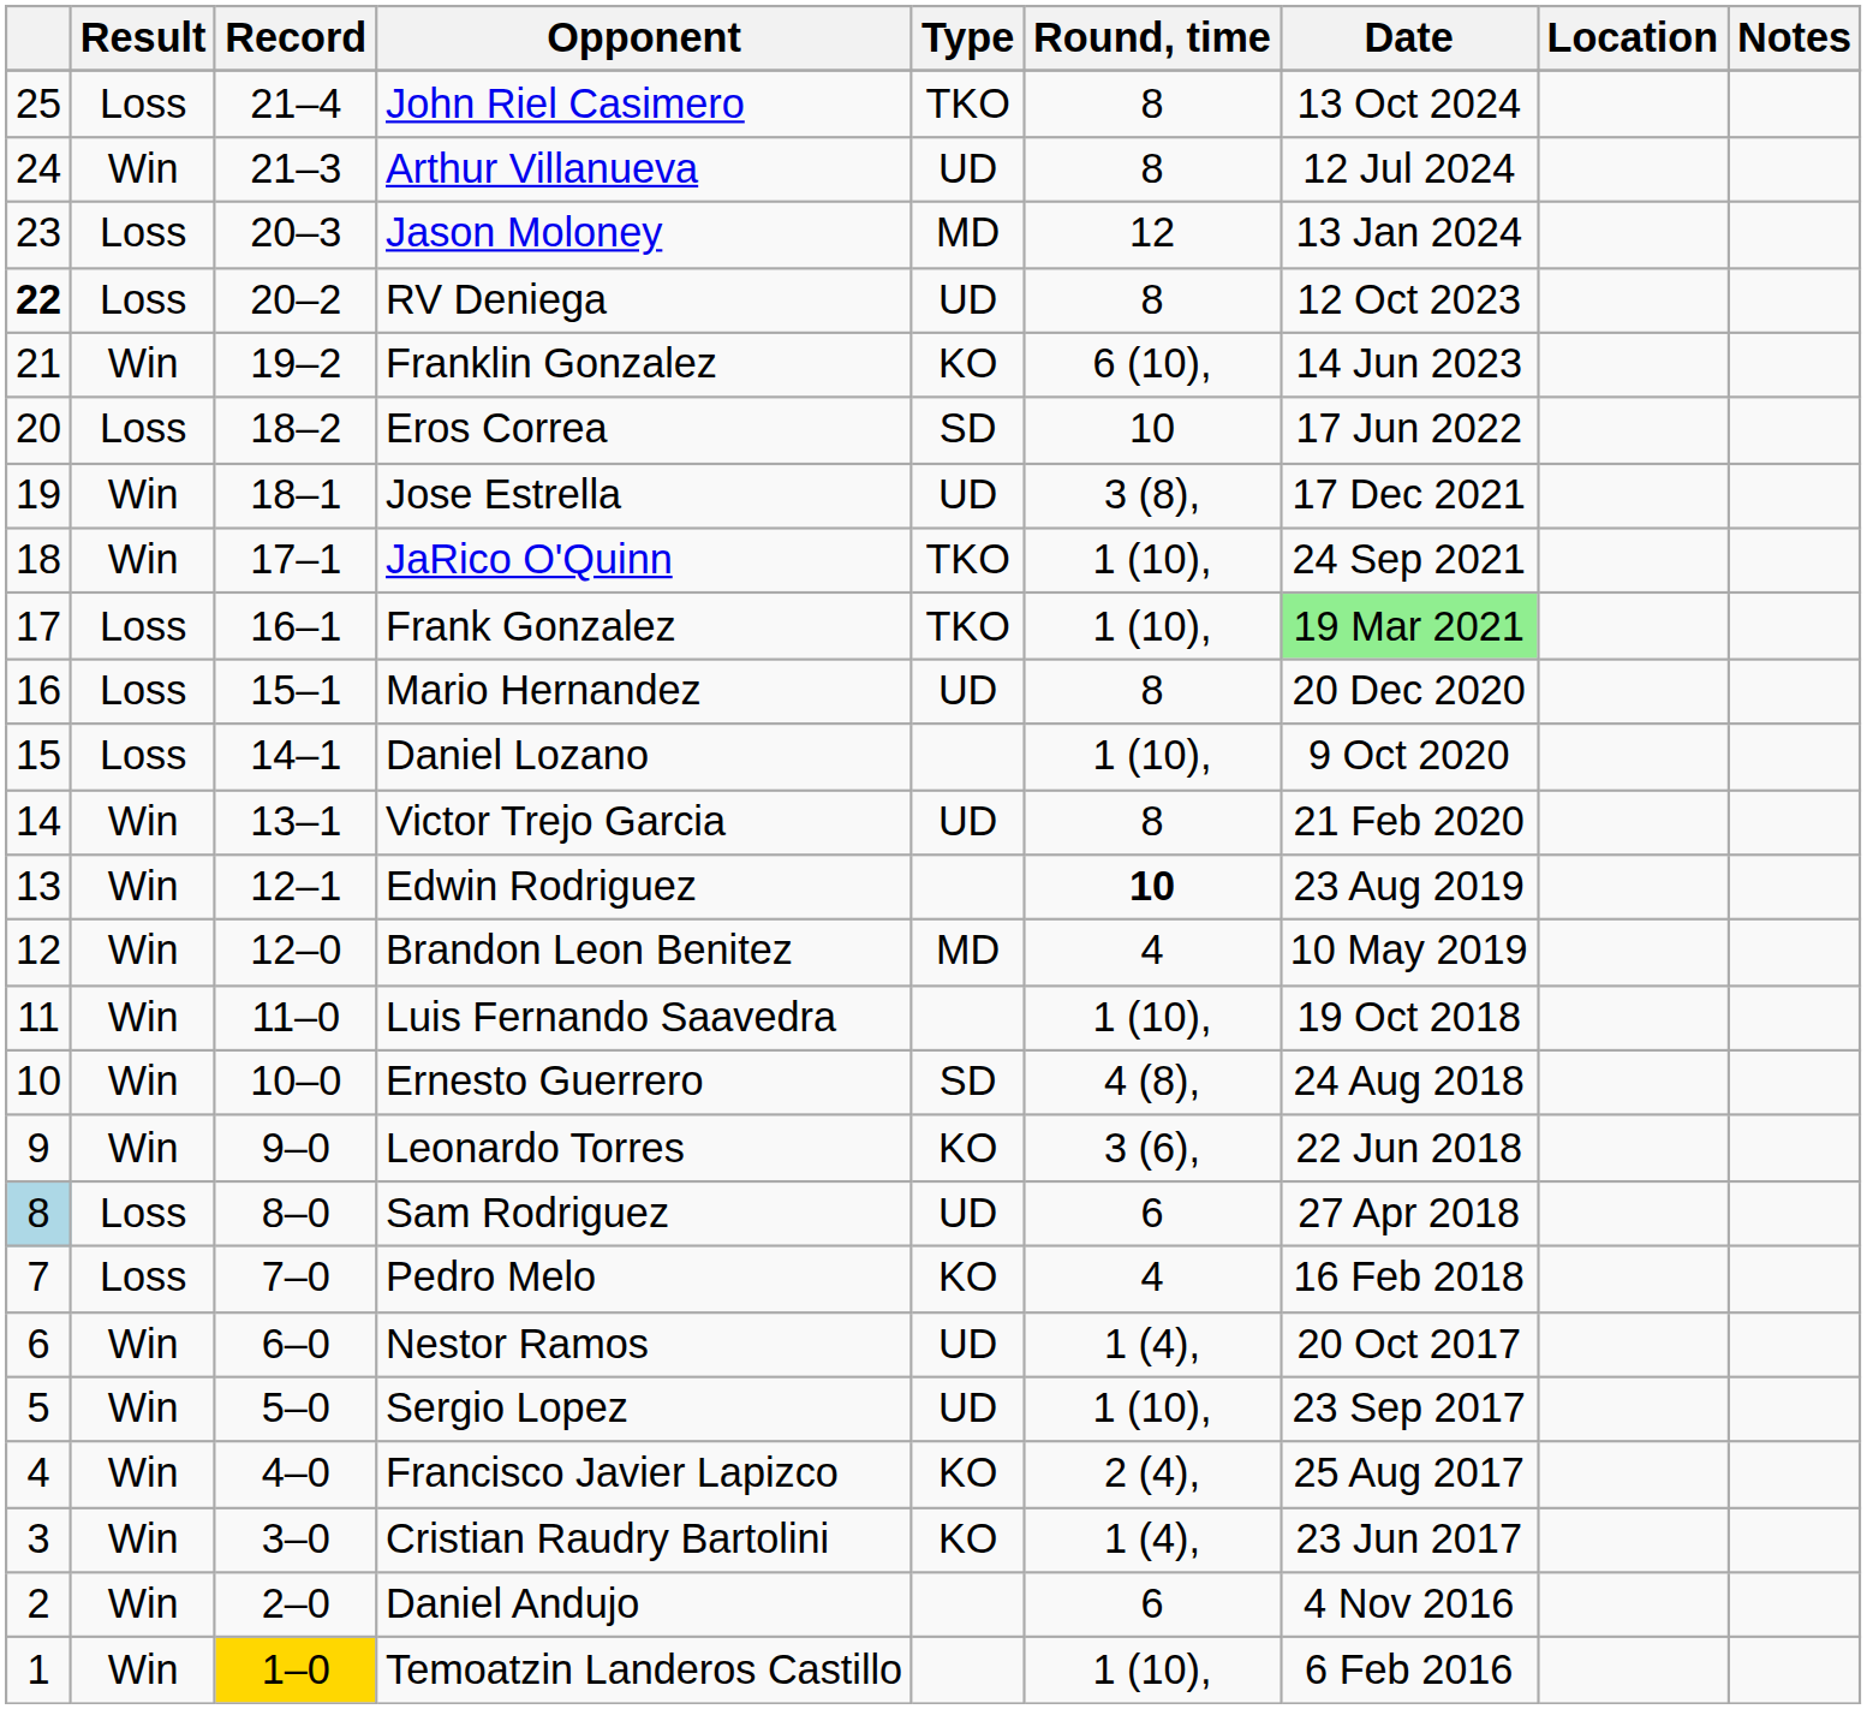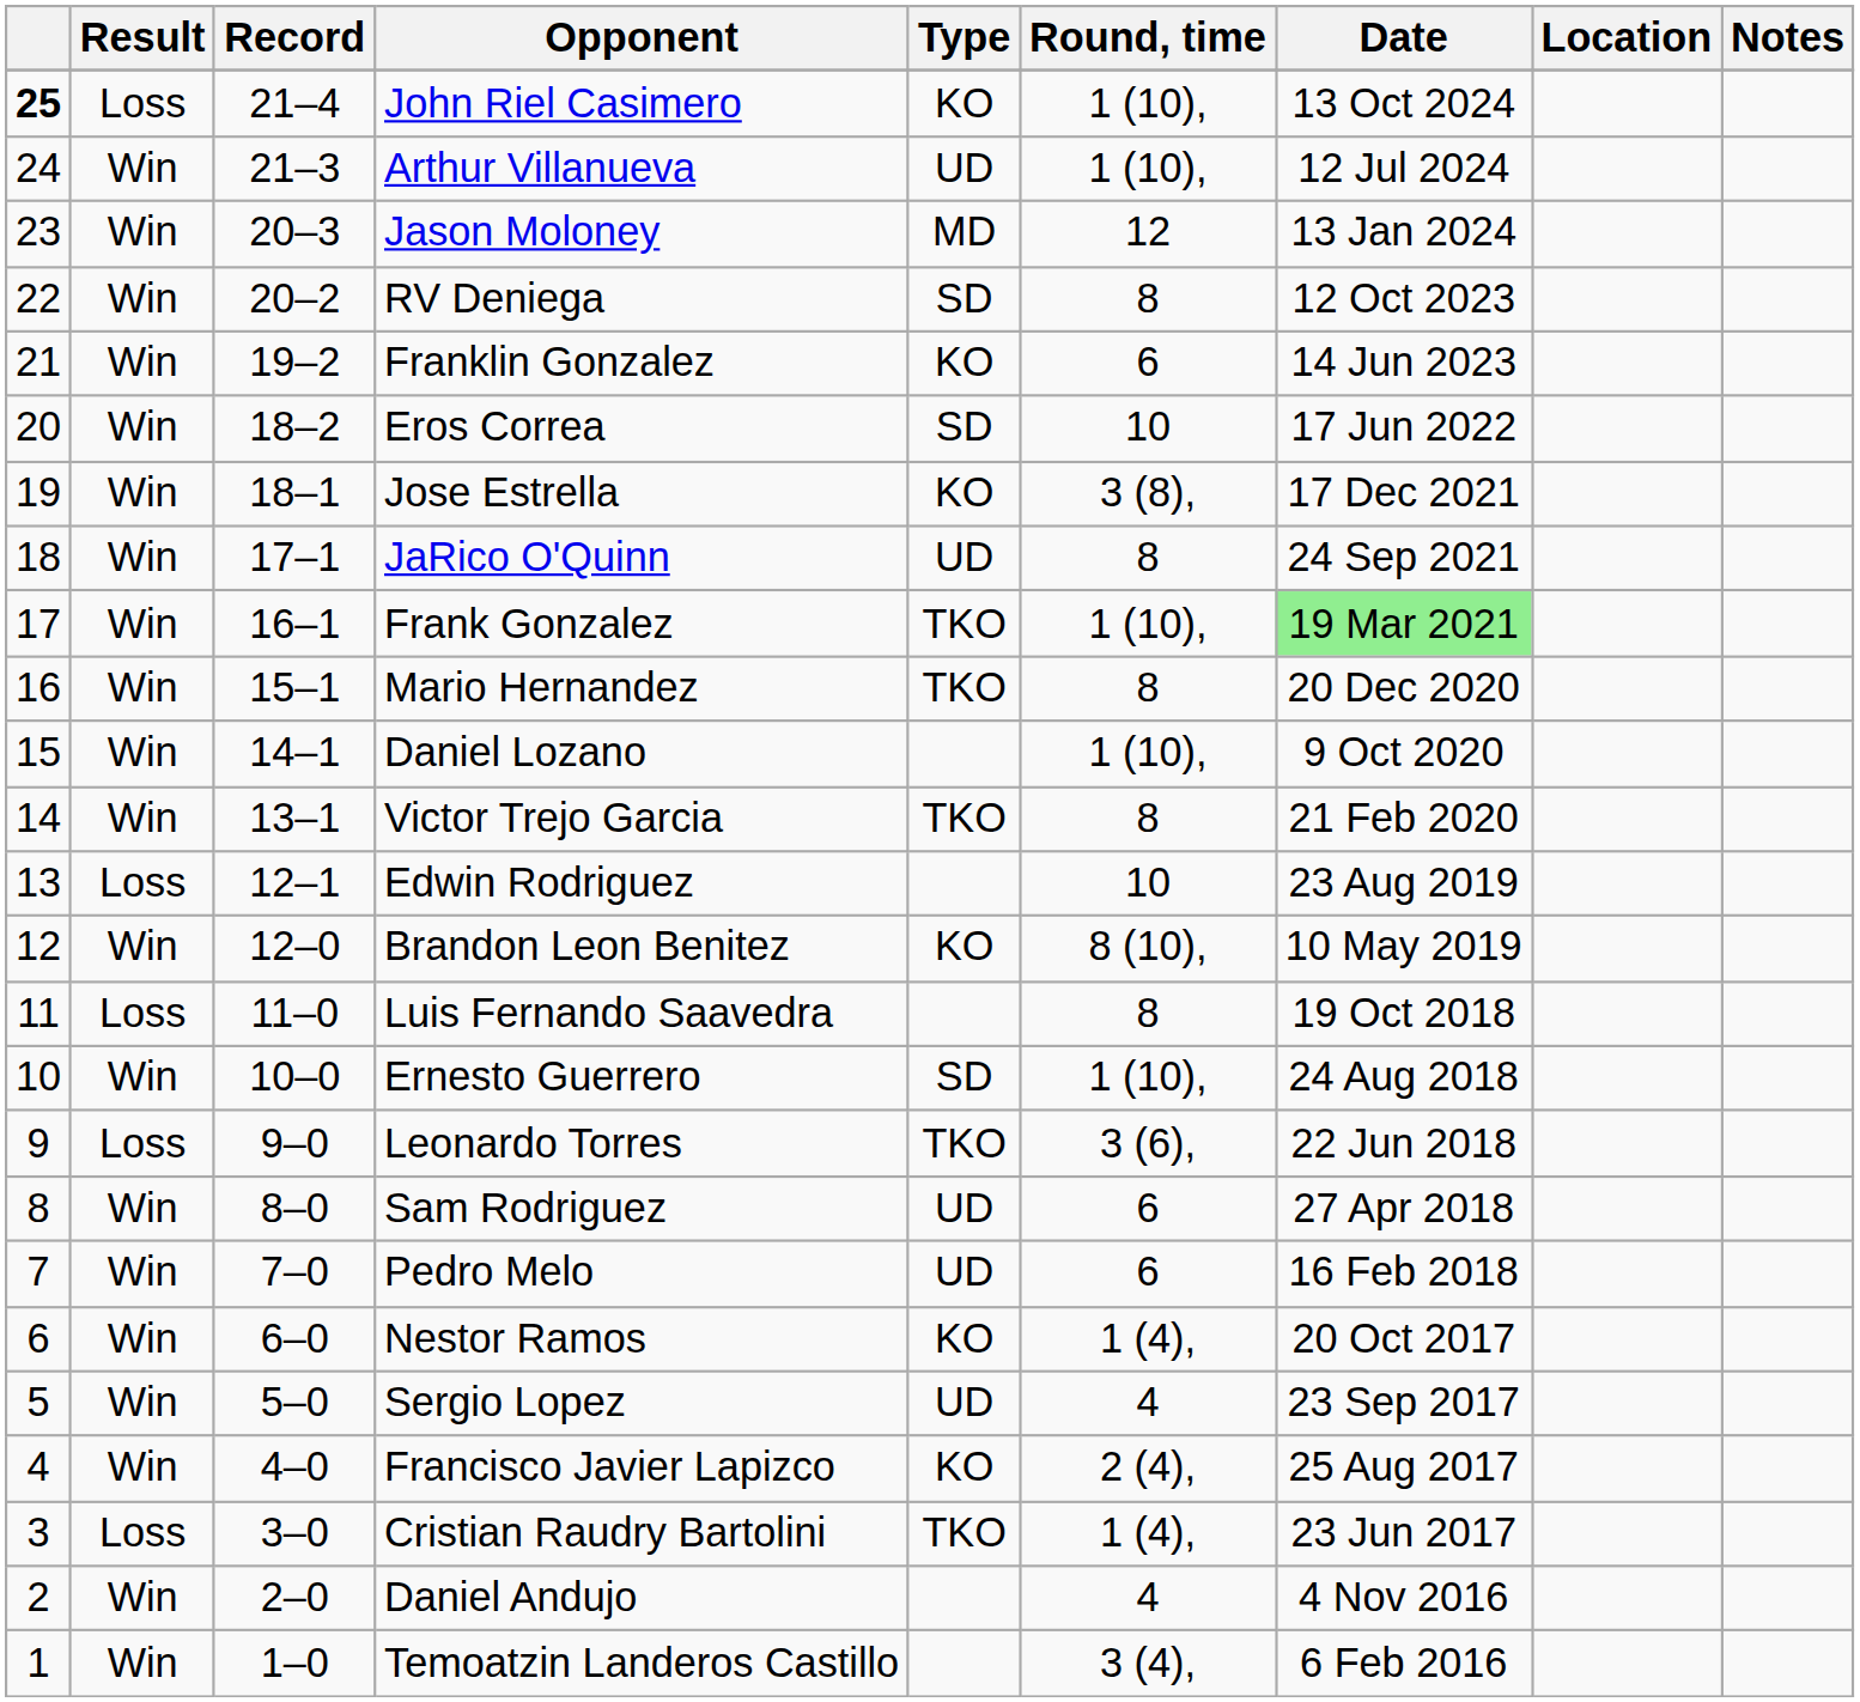 <table class="wikitable" style="text-align:center">
 <tr>
 <th></th>
 <th>Result</th>
 <th>Record</th>
 <th>Opponent</th>
 <th>Type</th>
 <th>Round, time</th>
 <th>Date</th>
 <th>Location</th>
 <th>Notes</th>
 </tr>
 <tr>
 </tr>
 <tr>
-<td>25</td>
+<td><strong>25</strong></td>
 <td>Loss</td>
 <td>21–4</td>
 <td align=left><a href='#'>John Riel Casimero</a></td>
-<td>TKO</td>
-<td>8</td>
+<td>KO</td>
+<td>1 (10), </td>
 <td>13 Oct 2024</td>
 <td align=left></td>
 <td></td>
 </tr>
 <tr>
 <td>24</td>
 <td>Win</td>
 <td>21–3</td>
 <td align=left><a href='#'>Arthur Villanueva</a></td>
 <td>UD</td>
-<td>8</td>
+<td>1 (10), </td>
 <td>12 Jul 2024</td>
 <td align=left></td>
 <td></td>
 </tr>
 <tr>
 <td>23</td>
-<td>Loss</td>
+<td>Win</td>
 <td>20–3</td>
 <td align=left><a href='#'>Jason Moloney</a></td>
 <td>MD</td>
 <td>12</td>
 <td>13 Jan 2024</td>
 <td align=left></td>
 <td align=left></td>
 </tr>
 <tr>
-<td><strong>22</strong></td>
-<td>Loss</td>
+<td>22</td>
+<td>Win</td>
 <td>20–2</td>
 <td align=left>RV Deniega</td>
-<td>UD</td>
+<td>SD</td>
 <td>8</td>
 <td>12 Oct 2023</td>
 <td align=left></td>
 <td></td>
 </tr>
 <tr>
 <td>21</td>
 <td>Win</td>
 <td>19–2</td>
 <td align=left>Franklin Gonzalez</td>
 <td>KO</td>
-<td>6 (10), </td>
+<td>6</td>
 <td>14 Jun 2023</td>
 <td align=left></td>
 <td></td>
 </tr>
 <tr>
 <td>20</td>
-<td>Loss</td>
+<td>Win</td>
 <td>18–2</td>
 <td align=left>Eros Correa</td>
 <td>SD</td>
 <td>10</td>
 <td>17 Jun 2022</td>
 <td align=left></td>
 <td></td>
 </tr>
 <tr>
 <td>19</td>
 <td>Win</td>
 <td>18–1</td>
 <td align=left>Jose Estrella</td>
-<td>UD</td>
+<td>KO</td>
 <td>3 (8), </td>
 <td>17 Dec 2021</td>
 <td align=left></td>
 <td align=left></td>
 </tr>
 <tr>
 <td>18</td>
 <td>Win</td>
 <td>17–1</td>
 <td align=left><a href='#'>JaRico O'Quinn</a></td>
-<td>TKO</td>
-<td>1 (10), </td>
+<td>UD</td>
+<td>8</td>
 <td>24 Sep 2021</td>
 <td align=left></td>
 <td align=left></td>
 </tr>
 <tr>
 <td>17</td>
-<td>Loss</td>
+<td>Win</td>
 <td>16–1</td>
 <td align=left>Frank Gonzalez</td>
 <td>TKO</td>
 <td>1 (10), </td>
 <td style="background: lightgreen;">19 Mar 2021</td>
 <td align=left></td>
 <td align=left></td>
 </tr>
 <tr>
 <td>16</td>
-<td>Loss</td>
+<td>Win</td>
 <td>15–1</td>
 <td align=left>Mario Hernandez</td>
-<td>UD</td>
+<td>TKO</td>
 <td>8</td>
 <td>20 Dec 2020</td>
 <td align=left></td>
 <td align=left></td>
 </tr>
 <tr>
 <td>15</td>
-<td>Loss</td>
+<td>Win</td>
 <td>14–1</td>
 <td align=left>Daniel Lozano</td>
 <td></td>
 <td>1 (10), </td>
 <td>9 Oct 2020</td>
 <td align=left></td>
 <td align=left></td>
 </tr>
 <tr>
 <td>14</td>
 <td>Win</td>
 <td>13–1</td>
 <td align=left>Victor Trejo Garcia</td>
-<td>UD</td>
+<td>TKO</td>
 <td>8</td>
 <td>21 Feb 2020</td>
 <td align=left></td>
 <td align=left></td>
 </tr>
 <tr>
 <td>13</td>
-<td>Win</td>
+<td>Loss</td>
 <td>12–1</td>
 <td align=left>Edwin Rodriguez</td>
 <td></td>
-<td><strong>10</strong></td>
+<td>10</td>
 <td>23 Aug 2019</td>
 <td align=left></td>
 <td align=left></td>
 </tr>
 <tr>
 <td>12</td>
 <td>Win</td>
 <td>12–0</td>
 <td align=left>Brandon Leon Benitez</td>
-<td>MD</td>
-<td>4</td>
+<td>KO</td>
+<td>8 (10), </td>
 <td>10 May 2019</td>
 <td align=left></td>
 <td align=left></td>
 </tr>
 <tr>
 <td>11</td>
-<td>Win</td>
+<td>Loss</td>
 <td>11–0</td>
 <td align=left>Luis Fernando Saavedra</td>
 <td></td>
-<td>1 (10), </td>
+<td>8</td>
 <td>19 Oct 2018</td>
 <td align=left></td>
 <td align=left></td>
 </tr>
 <tr>
 <td>10</td>
 <td>Win</td>
 <td>10–0</td>
 <td align=left>Ernesto Guerrero</td>
 <td>SD</td>
-<td>4 (8), </td>
+<td>1 (10), </td>
 <td>24 Aug 2018</td>
 <td align=left></td>
 <td align=left></td>
 </tr>
 <tr>
 <td>9</td>
-<td>Win</td>
+<td>Loss</td>
 <td>9–0</td>
 <td align=left>Leonardo Torres</td>
-<td>KO</td>
+<td>TKO</td>
 <td>3 (6), </td>
 <td>22 Jun 2018</td>
 <td align=left></td>
 <td align=left></td>
 </tr>
 <tr>
-<td style="background: lightblue;">8</td>
-<td>Loss</td>
+<td>8</td>
+<td>Win</td>
 <td>8–0</td>
 <td align=left>Sam Rodriguez</td>
 <td>UD</td>
 <td>6</td>
 <td>27 Apr 2018</td>
 <td align=left></td>
 <td align=left></td>
 </tr>
 <tr>
 <td>7</td>
-<td>Loss</td>
+<td>Win</td>
 <td>7–0</td>
 <td align=left>Pedro Melo</td>
-<td>KO</td>
-<td>4</td>
+<td>UD</td>
+<td>6</td>
 <td>16 Feb 2018</td>
 <td align=left></td>
 <td align=left></td>
 </tr>
 <tr>
 <td>6</td>
 <td>Win</td>
 <td>6–0</td>
 <td align=left>Nestor Ramos</td>
-<td>UD</td>
+<td>KO</td>
 <td>1 (4), </td>
 <td>20 Oct 2017</td>
 <td align=left></td>
 <td align=left></td>
 </tr>
 <tr>
 <td>5</td>
 <td>Win</td>
 <td>5–0</td>
 <td align=left>Sergio Lopez</td>
 <td>UD</td>
-<td>1 (10), </td>
+<td>4</td>
 <td>23 Sep 2017</td>
 <td align=left></td>
 <td align=left></td>
 </tr>
 <tr>
 <td>4</td>
 <td>Win</td>
 <td>4–0</td>
 <td align=left>Francisco Javier Lapizco</td>
 <td>KO</td>
 <td>2 (4), </td>
 <td>25 Aug 2017</td>
 <td align=left></td>
 <td align=left></td>
 </tr>
 <tr>
 <td>3</td>
-<td>Win</td>
+<td>Loss</td>
 <td>3–0</td>
 <td align=left>Cristian Raudry Bartolini</td>
-<td>KO</td>
+<td>TKO</td>
 <td>1 (4), </td>
 <td>23 Jun 2017</td>
 <td align=left></td>
 <td align=left></td>
 </tr>
 <tr>
 <td>2</td>
 <td>Win</td>
 <td>2–0</td>
 <td align=left>Daniel Andujo</td>
 <td></td>
-<td>6</td>
+<td>4</td>
 <td>4 Nov 2016</td>
 <td align=left></td>
 <td align=left></td>
 </tr>
 <tr>
 <td>1</td>
 <td>Win</td>
-<td style="background: gold;">1–0</td>
+<td>1–0</td>
 <td align=left>Temoatzin Landeros Castillo</td>
 <td></td>
-<td>1 (10), </td>
+<td>3 (4), </td>
 <td>6 Feb 2016</td>
 <td align=left></td>
 <td align=left></td>
 </tr>
 </table>
